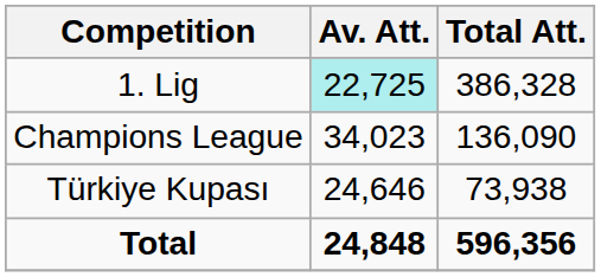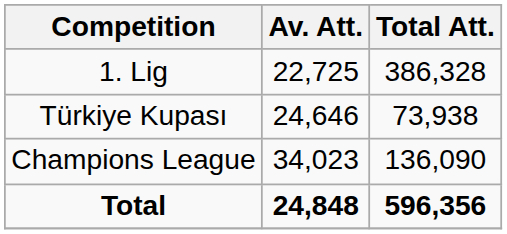 <table class="wikitable" style="text-align: center">
 <tr>
 <th>Competition</th>
 <th>Av. Att.</th>
 <th>Total Att.</th>
 </tr>
 <tr>
 <td>1. Lig</td>
-<td style="background: paleturquoise;">22,725</td>
+<td>22,725</td>
 <td>386,328</td>
+</tr>
+<tr>
+<td>Türkiye Kupası</td>
+<td>24,646</td>
+<td>73,938</td>
 </tr>
 <tr>
 <td>Champions League</td>
 <td>34,023</td>
 <td>136,090</td>
-</tr>
-<tr>
-<td>Türkiye Kupası</td>
-<td>24,646</td>
-<td>73,938</td>
 </tr>
 <tr>
 <td><strong>Total</strong></td>
 <td><strong>24,848</strong></td>
 <td><strong>596,356</strong></td>
 </tr>
 <tr>
 </tr>
 </table>
